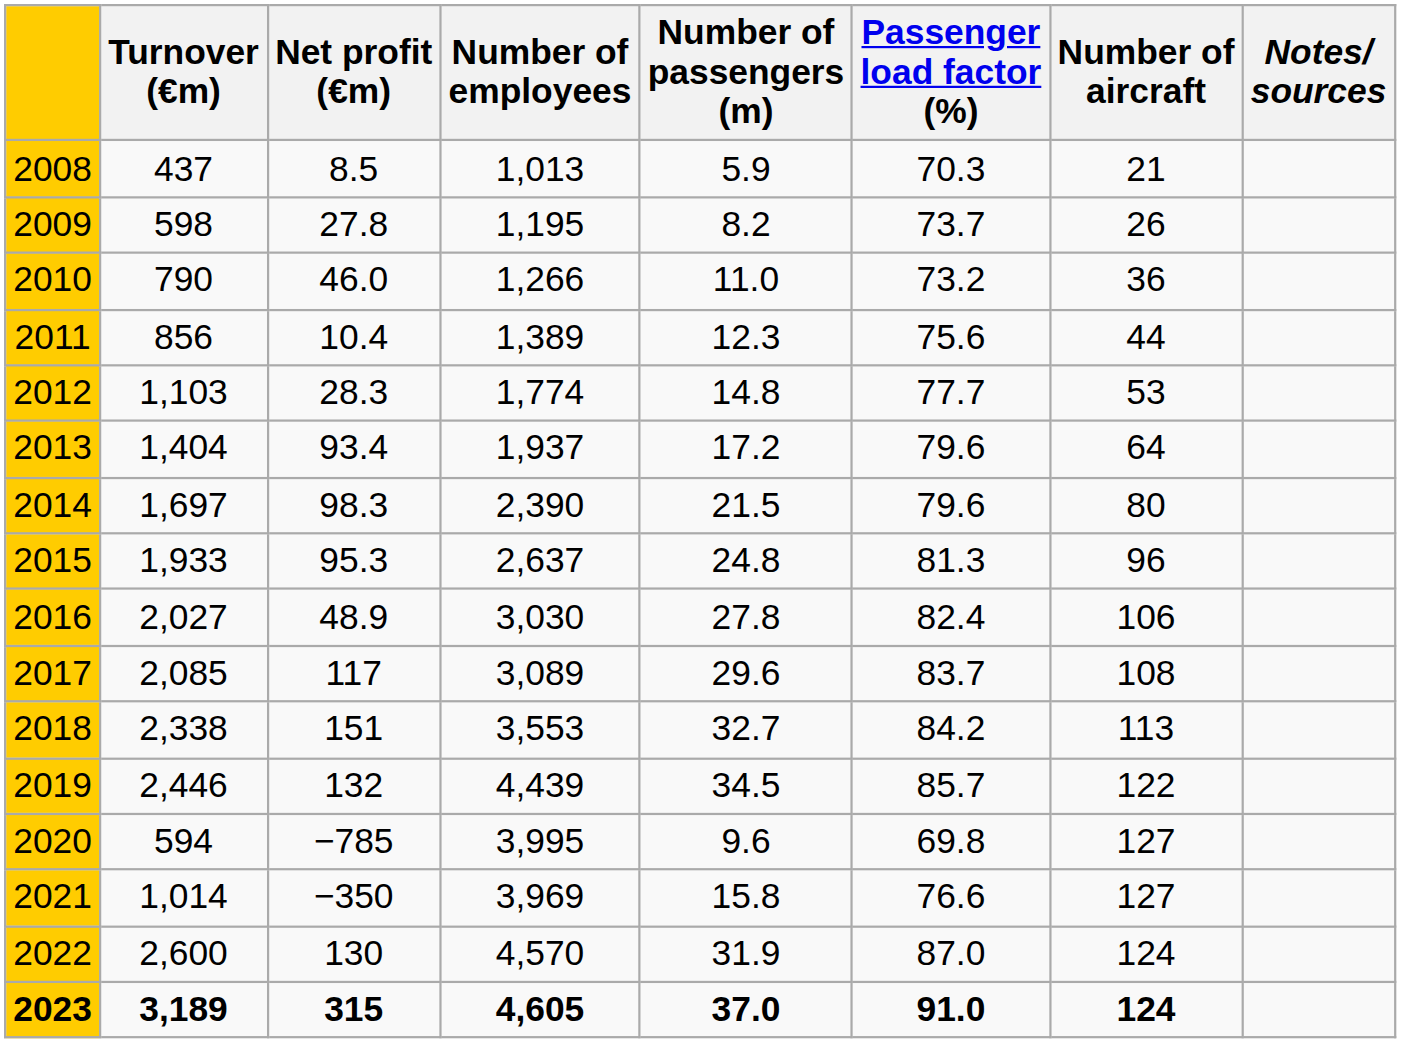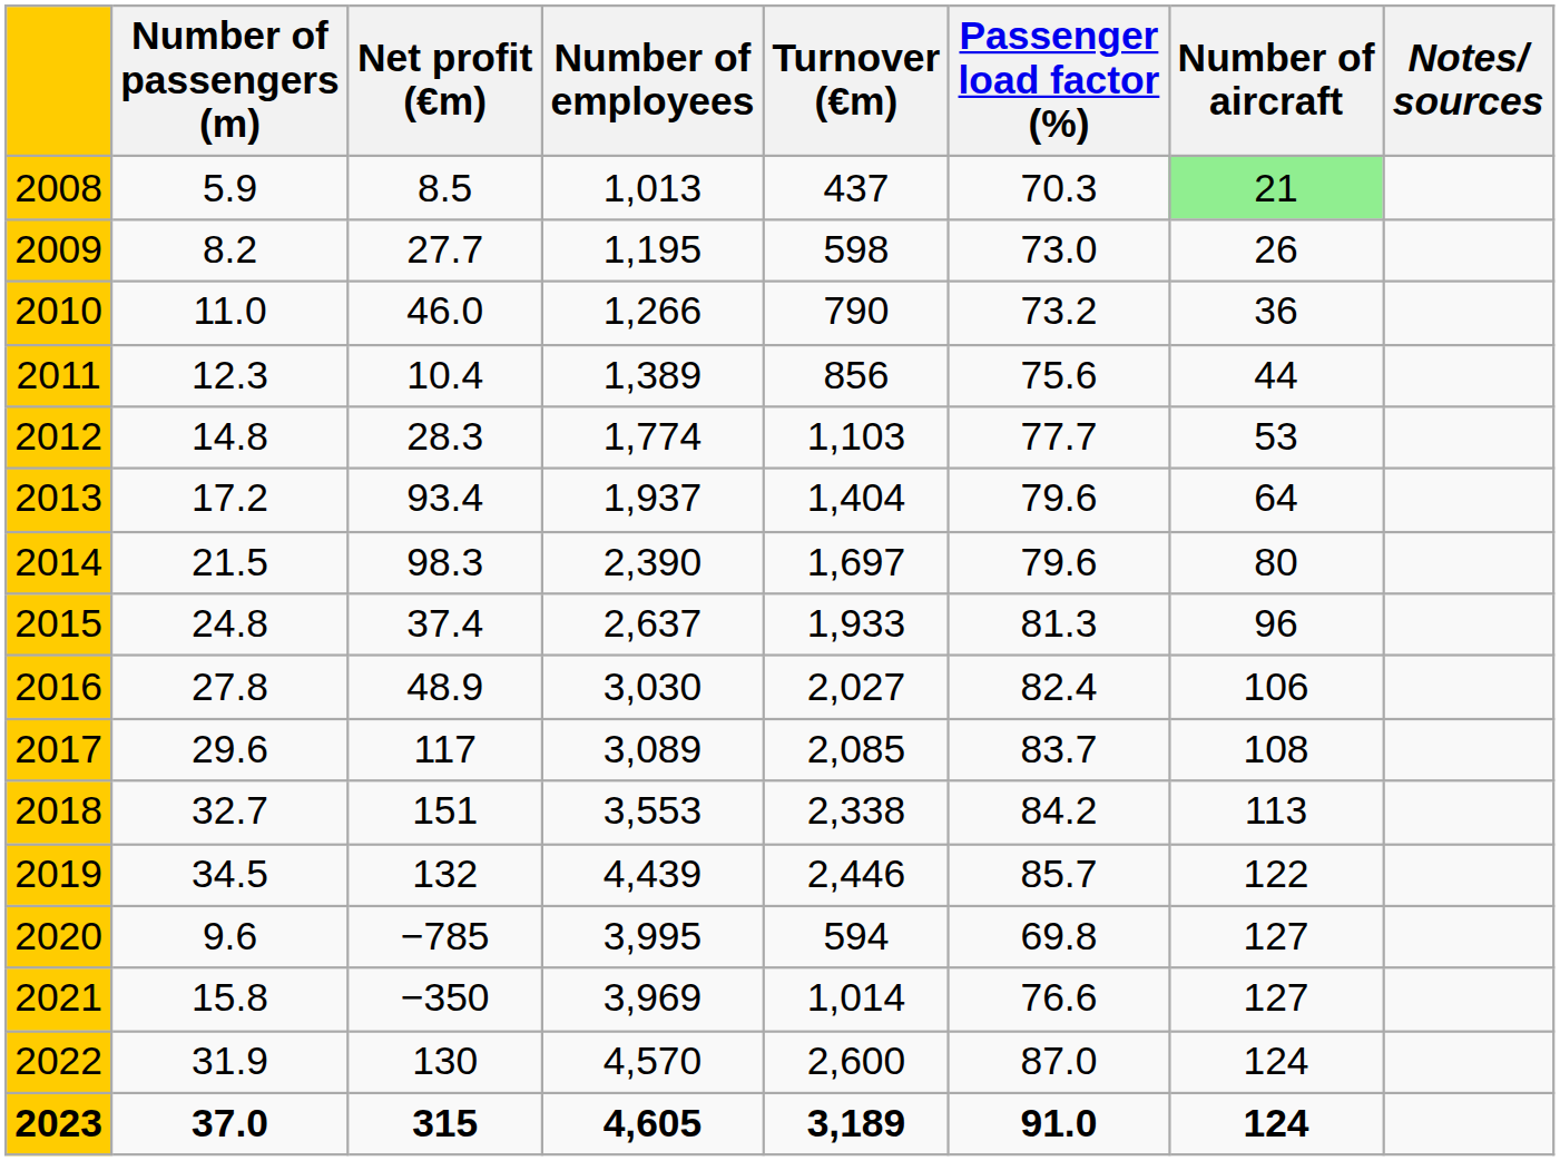 <table class="wikitable" style="text-align:center;">
 <tr>
 <th style="background: #fc0;"></th>
-<th>Turnover<br>(€m)</th>
+<th>Number of<br>passengers<br>(m)</th>
 <th>Net profit<br>(€m)</th>
 <th>Number of<br>employees</th>
-<th>Number of<br>passengers<br>(m)</th>
+<th>Turnover<br>(€m)</th>
 <th><a href='#'>Passenger<br>load factor</a><br>(%)</th>
 <th>Number of<br>aircraft</th>
 <th><em>Notes/<br>sources</em></th>
 </tr>
 <tr>
 <td style="background: #fc0;">2008</td>
-<td>437</td>
+<td>5.9</td>
 <td>8.5</td>
 <td>1,013</td>
-<td>5.9</td>
+<td>437</td>
 <td>70.3</td>
-<td>21</td>
+<td style="background: lightgreen;">21</td>
 <td></td>
 </tr>
 <tr>
 <td style="background: #fc0;">2009</td>
+<td>8.2</td>
+<td>27.7</td>
+<td>1,195</td>
 <td>598</td>
-<td>27.8</td>
-<td>1,195</td>
-<td>8.2</td>
-<td>73.7</td>
+<td>73.0</td>
 <td>26</td>
 <td></td>
 </tr>
 <tr>
 <td style="background: #fc0;">2010</td>
-<td>790</td>
+<td>11.0</td>
 <td>46.0</td>
 <td>1,266</td>
-<td>11.0</td>
+<td>790</td>
 <td>73.2</td>
 <td>36</td>
 <td></td>
 </tr>
 <tr>
 <td style="background: #fc0;">2011</td>
-<td>856</td>
+<td>12.3</td>
 <td>10.4</td>
 <td>1,389</td>
-<td>12.3</td>
+<td>856</td>
 <td>75.6</td>
 <td>44</td>
 <td></td>
 </tr>
 <tr>
 <td style="background: #fc0;">2012</td>
-<td>1,103</td>
+<td>14.8</td>
 <td>28.3</td>
 <td>1,774</td>
-<td>14.8</td>
+<td>1,103</td>
 <td>77.7</td>
 <td>53</td>
 <td></td>
 </tr>
 <tr>
 <td style="background: #fc0;">2013</td>
-<td>1,404</td>
+<td>17.2</td>
 <td>93.4</td>
 <td>1,937</td>
-<td>17.2</td>
+<td>1,404</td>
 <td>79.6</td>
 <td>64</td>
 <td></td>
 </tr>
 <tr>
 <td style="background: #fc0;">2014</td>
-<td>1,697</td>
+<td>21.5</td>
 <td>98.3</td>
 <td>2,390</td>
-<td>21.5</td>
+<td>1,697</td>
 <td>79.6</td>
 <td>80</td>
 <td></td>
 </tr>
 <tr>
 <td style="background: #fc0;">2015</td>
+<td>24.8</td>
+<td>37.4</td>
+<td>2,637</td>
 <td>1,933</td>
-<td>95.3</td>
-<td>2,637</td>
-<td>24.8</td>
 <td>81.3</td>
 <td>96</td>
 <td></td>
 </tr>
 <tr>
 <td style="background: #fc0;">2016</td>
-<td>2,027</td>
+<td>27.8</td>
 <td>48.9</td>
 <td>3,030</td>
-<td>27.8</td>
+<td>2,027</td>
 <td>82.4</td>
 <td>106</td>
 <td></td>
 </tr>
 <tr>
 <td style="background: #fc0;">2017</td>
-<td>2,085</td>
+<td>29.6</td>
 <td>117</td>
 <td>3,089</td>
-<td>29.6</td>
+<td>2,085</td>
 <td>83.7</td>
 <td>108</td>
 <td></td>
 </tr>
 <tr>
 <td style="background: #fc0;">2018</td>
-<td>2,338</td>
+<td>32.7</td>
 <td>151</td>
 <td>3,553</td>
-<td>32.7</td>
+<td>2,338</td>
 <td>84.2</td>
 <td>113</td>
 <td></td>
 </tr>
 <tr>
 <td style="background: #fc0;">2019</td>
-<td>2,446</td>
+<td>34.5</td>
 <td>132</td>
 <td>4,439</td>
-<td>34.5</td>
+<td>2,446</td>
 <td>85.7</td>
 <td>122</td>
 <td></td>
 </tr>
 <tr>
 <td style="background: #fc0;">2020</td>
-<td>594</td>
+<td>9.6</td>
 <td><span>−785</span></td>
 <td>3,995</td>
-<td>9.6</td>
+<td>594</td>
 <td>69.8</td>
 <td>127</td>
 <td></td>
 </tr>
 <tr>
 <td style="background: #fc0;">2021</td>
-<td>1,014</td>
+<td>15.8</td>
 <td><span>−350</span></td>
 <td>3,969</td>
-<td>15.8</td>
+<td>1,014</td>
 <td>76.6</td>
 <td>127</td>
 <td></td>
 </tr>
 <tr>
 <td style="background: #fc0;">2022</td>
-<td>2,600</td>
+<td>31.9</td>
 <td>130</td>
 <td>4,570</td>
-<td>31.9</td>
+<td>2,600</td>
 <td>87.0</td>
 <td>124</td>
 <td></td>
 </tr>
 <tr>
 <td style="background: #fc0;"><strong>2023</strong></td>
-<td><strong>3,189</strong></td>
+<td><strong>37.0</strong></td>
 <td><strong>315</strong></td>
 <td><strong>4,605</strong></td>
-<td><strong>37.0</strong></td>
+<td><strong>3,189</strong></td>
 <td><strong>91.0</strong></td>
 <td><strong>124</strong></td>
 <td></td>
 </tr>
 </table>
